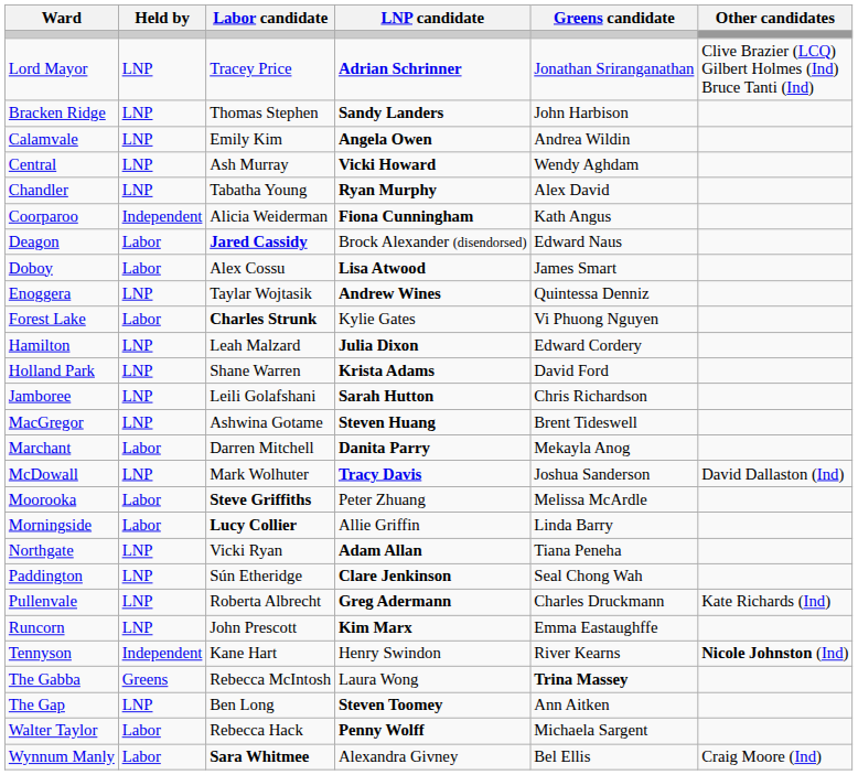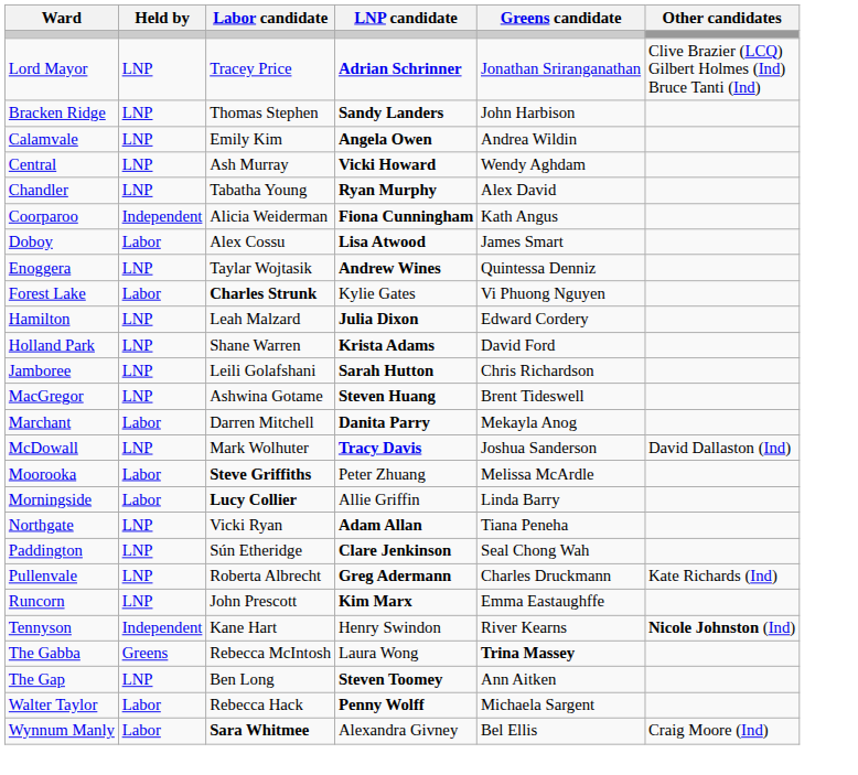 <table class="wikitable">
 <tr>
 <th>Ward</th>
 <th>Held by</th>
 <th><a href='#'>Labor</a> candidate</th>
 <th><a href='#'>LNP</a> candidate</th>
 <th><a href='#'>Greens</a> candidate</th>
 <th>Other candidates</th>
 </tr>
 <tr bgcolor="#cccccc">
 <td></td>
 <td></td>
 <td></td>
 <td></td>
 <td></td>
 <td bgcolor="#999999"></td>
 </tr>
 <tr>
 <td><a href='#'>Lord Mayor</a></td>
 <td><a href='#'>LNP</a></td>
 <td><a href='#'>Tracey Price</a></td>
 <td><strong><a href='#'>Adrian Schrinner</a></strong></td>
 <td><a href='#'>Jonathan Sriranganathan</a></td>
 <td>Clive Brazier (<a href='#'>LCQ</a>)<br>Gilbert Holmes (<a href='#'>Ind</a>)<br>Bruce Tanti (<a href='#'>Ind</a>)</td>
 </tr>
 <tr>
 <td><a href='#'>Bracken Ridge</a></td>
 <td><a href='#'>LNP</a></td>
 <td>Thomas Stephen</td>
 <td><strong>Sandy Landers</strong></td>
 <td>John Harbison</td>
 <td></td>
 </tr>
 <tr>
 <td><a href='#'>Calamvale</a></td>
 <td><a href='#'>LNP</a></td>
 <td>Emily Kim</td>
 <td><strong>Angela Owen</strong></td>
 <td>Andrea Wildin</td>
 <td></td>
 </tr>
 <tr>
 <td><a href='#'>Central</a></td>
 <td><a href='#'>LNP</a></td>
 <td>Ash Murray</td>
 <td><strong>Vicki Howard</strong></td>
 <td>Wendy Aghdam</td>
 <td></td>
 </tr>
 <tr>
 <td><a href='#'>Chandler</a></td>
 <td><a href='#'>LNP</a></td>
 <td>Tabatha Young</td>
 <td><strong>Ryan Murphy</strong></td>
 <td>Alex David</td>
 <td></td>
 </tr>
 <tr>
 <td><a href='#'>Coorparoo</a></td>
 <td><a href='#'>Independent</a></td>
 <td>Alicia Weiderman</td>
 <td><strong>Fiona Cunningham</strong></td>
 <td>Kath Angus</td>
-<td></td>
-</tr>
-<tr>
-<td><a href='#'>Deagon</a></td>
-<td><a href='#'>Labor</a></td>
-<td><strong><a href='#'>Jared Cassidy</a></strong></td>
-<td>Brock Alexander <small> (disendorsed) </small></td>
-<td>Edward Naus</td>
 <td></td>
 </tr>
 <tr>
 <td><a href='#'>Doboy</a></td>
 <td><a href='#'>Labor</a></td>
 <td>Alex Cossu</td>
 <td><strong>Lisa Atwood</strong></td>
 <td>James Smart</td>
 <td></td>
 </tr>
 <tr>
 <td><a href='#'>Enoggera</a></td>
 <td><a href='#'>LNP</a></td>
 <td>Taylar Wojtasik</td>
 <td><strong>Andrew Wines</strong></td>
 <td>Quintessa Denniz</td>
 <td></td>
 </tr>
 <tr>
 <td><a href='#'>Forest Lake</a></td>
 <td><a href='#'>Labor</a></td>
 <td><strong>Charles Strunk</strong></td>
 <td>Kylie Gates</td>
 <td>Vi Phuong Nguyen</td>
 <td></td>
 </tr>
 <tr>
 <td><a href='#'>Hamilton</a></td>
 <td><a href='#'>LNP</a></td>
 <td>Leah Malzard</td>
 <td><strong>Julia Dixon</strong></td>
 <td>Edward Cordery</td>
 <td></td>
 </tr>
 <tr>
 <td><a href='#'>Holland Park</a></td>
 <td><a href='#'>LNP</a></td>
 <td>Shane Warren</td>
 <td><strong>Krista Adams</strong></td>
 <td>David Ford</td>
 <td></td>
 </tr>
 <tr>
 <td><a href='#'>Jamboree</a></td>
 <td><a href='#'>LNP</a></td>
 <td>Leili Golafshani</td>
 <td><strong>Sarah Hutton</strong></td>
 <td>Chris Richardson</td>
 <td></td>
 </tr>
 <tr>
 <td><a href='#'>MacGregor</a></td>
 <td><a href='#'>LNP</a></td>
 <td>Ashwina Gotame</td>
 <td><strong>Steven Huang</strong></td>
 <td>Brent Tideswell</td>
 <td></td>
 </tr>
 <tr>
 <td><a href='#'>Marchant</a></td>
 <td><a href='#'>Labor</a></td>
 <td>Darren Mitchell</td>
 <td><strong>Danita Parry</strong></td>
 <td>Mekayla Anog</td>
 <td></td>
 </tr>
 <tr>
 <td><a href='#'>McDowall</a></td>
 <td><a href='#'>LNP</a></td>
 <td>Mark Wolhuter</td>
 <td><strong><a href='#'>Tracy Davis</a></strong></td>
 <td>Joshua Sanderson</td>
 <td>David Dallaston (<a href='#'>Ind</a>)</td>
 </tr>
 <tr>
 <td><a href='#'>Moorooka</a></td>
 <td><a href='#'>Labor</a></td>
 <td><strong>Steve Griffiths</strong></td>
 <td>Peter Zhuang</td>
 <td>Melissa McArdle</td>
 <td></td>
 </tr>
 <tr>
 <td><a href='#'>Morningside</a></td>
 <td><a href='#'>Labor</a></td>
 <td><strong>Lucy Collier</strong></td>
 <td>Allie Griffin</td>
 <td>Linda Barry</td>
 <td></td>
 </tr>
 <tr>
 <td><a href='#'>Northgate</a></td>
 <td><a href='#'>LNP</a></td>
 <td>Vicki Ryan</td>
 <td><strong>Adam Allan</strong></td>
 <td>Tiana Peneha</td>
 <td></td>
 </tr>
 <tr>
 <td><a href='#'>Paddington</a></td>
 <td><a href='#'>LNP</a></td>
 <td>Sún Etheridge</td>
 <td><strong>Clare Jenkinson</strong></td>
 <td>Seal Chong Wah</td>
 <td></td>
 </tr>
 <tr>
 <td><a href='#'>Pullenvale</a></td>
 <td><a href='#'>LNP</a></td>
 <td>Roberta Albrecht</td>
 <td><strong>Greg Adermann</strong></td>
 <td>Charles Druckmann</td>
 <td>Kate Richards (<a href='#'>Ind</a>)</td>
 </tr>
 <tr>
 <td><a href='#'>Runcorn</a></td>
 <td><a href='#'>LNP</a></td>
 <td>John Prescott</td>
 <td><strong>Kim Marx</strong></td>
 <td>Emma Eastaughffe</td>
 <td></td>
 </tr>
 <tr>
 <td><a href='#'>Tennyson</a></td>
 <td><a href='#'>Independent</a></td>
 <td>Kane Hart</td>
 <td>Henry Swindon</td>
 <td>River Kearns</td>
 <td><strong>Nicole Johnston</strong> (<a href='#'>Ind</a>)</td>
 </tr>
 <tr>
 <td><a href='#'>The Gabba</a></td>
 <td><a href='#'>Greens</a></td>
 <td>Rebecca McIntosh</td>
 <td>Laura Wong</td>
 <td><strong>Trina Massey</strong></td>
 <td></td>
 </tr>
 <tr>
 <td><a href='#'>The Gap</a></td>
 <td><a href='#'>LNP</a></td>
 <td>Ben Long</td>
 <td><strong>Steven Toomey</strong></td>
 <td>Ann Aitken</td>
 <td></td>
 </tr>
 <tr>
 <td><a href='#'>Walter Taylor</a></td>
 <td><a href='#'>Labor</a></td>
 <td>Rebecca Hack</td>
 <td><strong>Penny Wolff</strong></td>
 <td>Michaela Sargent</td>
 <td></td>
 </tr>
 <tr>
 <td><a href='#'>Wynnum Manly</a></td>
 <td><a href='#'>Labor</a></td>
 <td><strong>Sara Whitmee</strong></td>
 <td>Alexandra Givney</td>
 <td>Bel Ellis</td>
 <td>Craig Moore (<a href='#'>Ind</a>)</td>
 </tr>
 </table>
